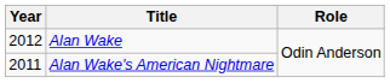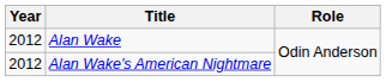 <table class="wikitable sortable">
 <tr>
 <th>Year</th>
 <th>Title</th>
 <th>Role</th>
 </tr>
 <tr>
 <td>2012</td>
 <td><em><a href='#'>Alan Wake</a></em></td>
 <td rowspan="2">Odin Anderson</td>
 </tr>
 <tr>
-<td>2011</td>
+<td>2012</td>
 <td><em><a href='#'>Alan Wake's American Nightmare</a></em></td>
 </tr>
 </table>
